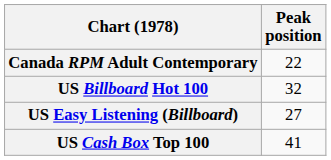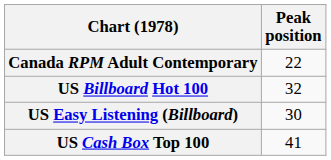 <table class="wikitable sortable plainrowheaders" style="text-align:center">
 <tr>
 <th scope="col">Chart (1978)</th>
 <th scope="col">Peak<br>position</th>
 </tr>
 <tr>
 <th scope="row">Canada <em>RPM</em> Adult Contemporary</th>
 <td>22</td>
 </tr>
 <tr>
 <th scope="row">US <em><a href='#'>Billboard</a></em> <a href='#'>Hot 100</a></th>
 <td>32</td>
 </tr>
 <tr>
 <th scope="row">US <a href='#'>Easy Listening</a> (<em>Billboard</em>)</th>
-<td>27</td>
+<td>30</td>
 </tr>
 <tr>
 <th scope="row">US <a href='#'><em>Cash Box</em></a> Top 100</th>
 <td>41</td>
 </tr>
 </table>
